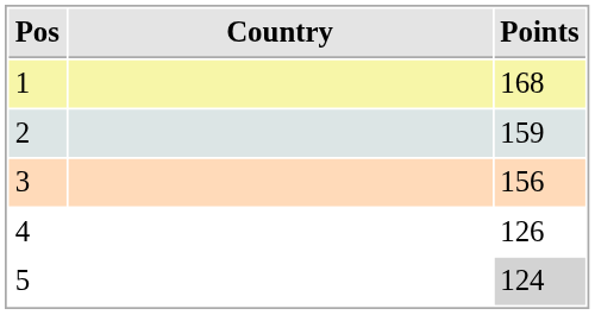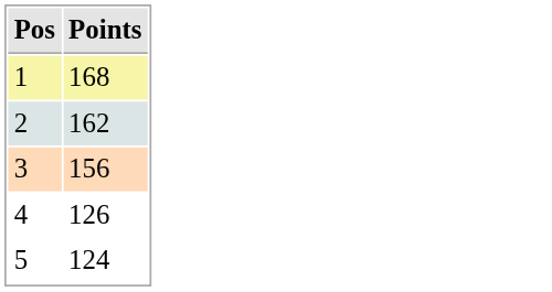 <table cellspacing="1" cellpadding="3" style="border:1px solid #aaa; font-size:90%;">
 <tr style="background:#e4e4e4;">
 <th style="border-bottom:1px solid #aaa; width:10px;">Pos</th>
-<th style="border-bottom:1px solid #aaa; width:200px;">Country</th>
 <th style="border-bottom:1px solid #aaa; width:20px;">Points</th>
 </tr>
 <tr style="background:#f7f6a8;">
 <td>1</td>
-<td></td>
 <td>168</td>
 </tr>
 <tr style="background:#dce5e5;">
 <td>2</td>
-<td></td>
-<td>159</td>
+<td>162</td>
 </tr>
 <tr style="background:#ffdab9;">
 <td>3</td>
-<td></td>
 <td>156</td>
 </tr>
 <tr>
 <td>4</td>
-<td></td>
 <td>126</td>
 </tr>
 <tr>
 <td>5</td>
-<td></td>
-<td style="background: lightgrey;">124</td>
+<td>124</td>
 </tr>
 </table>
